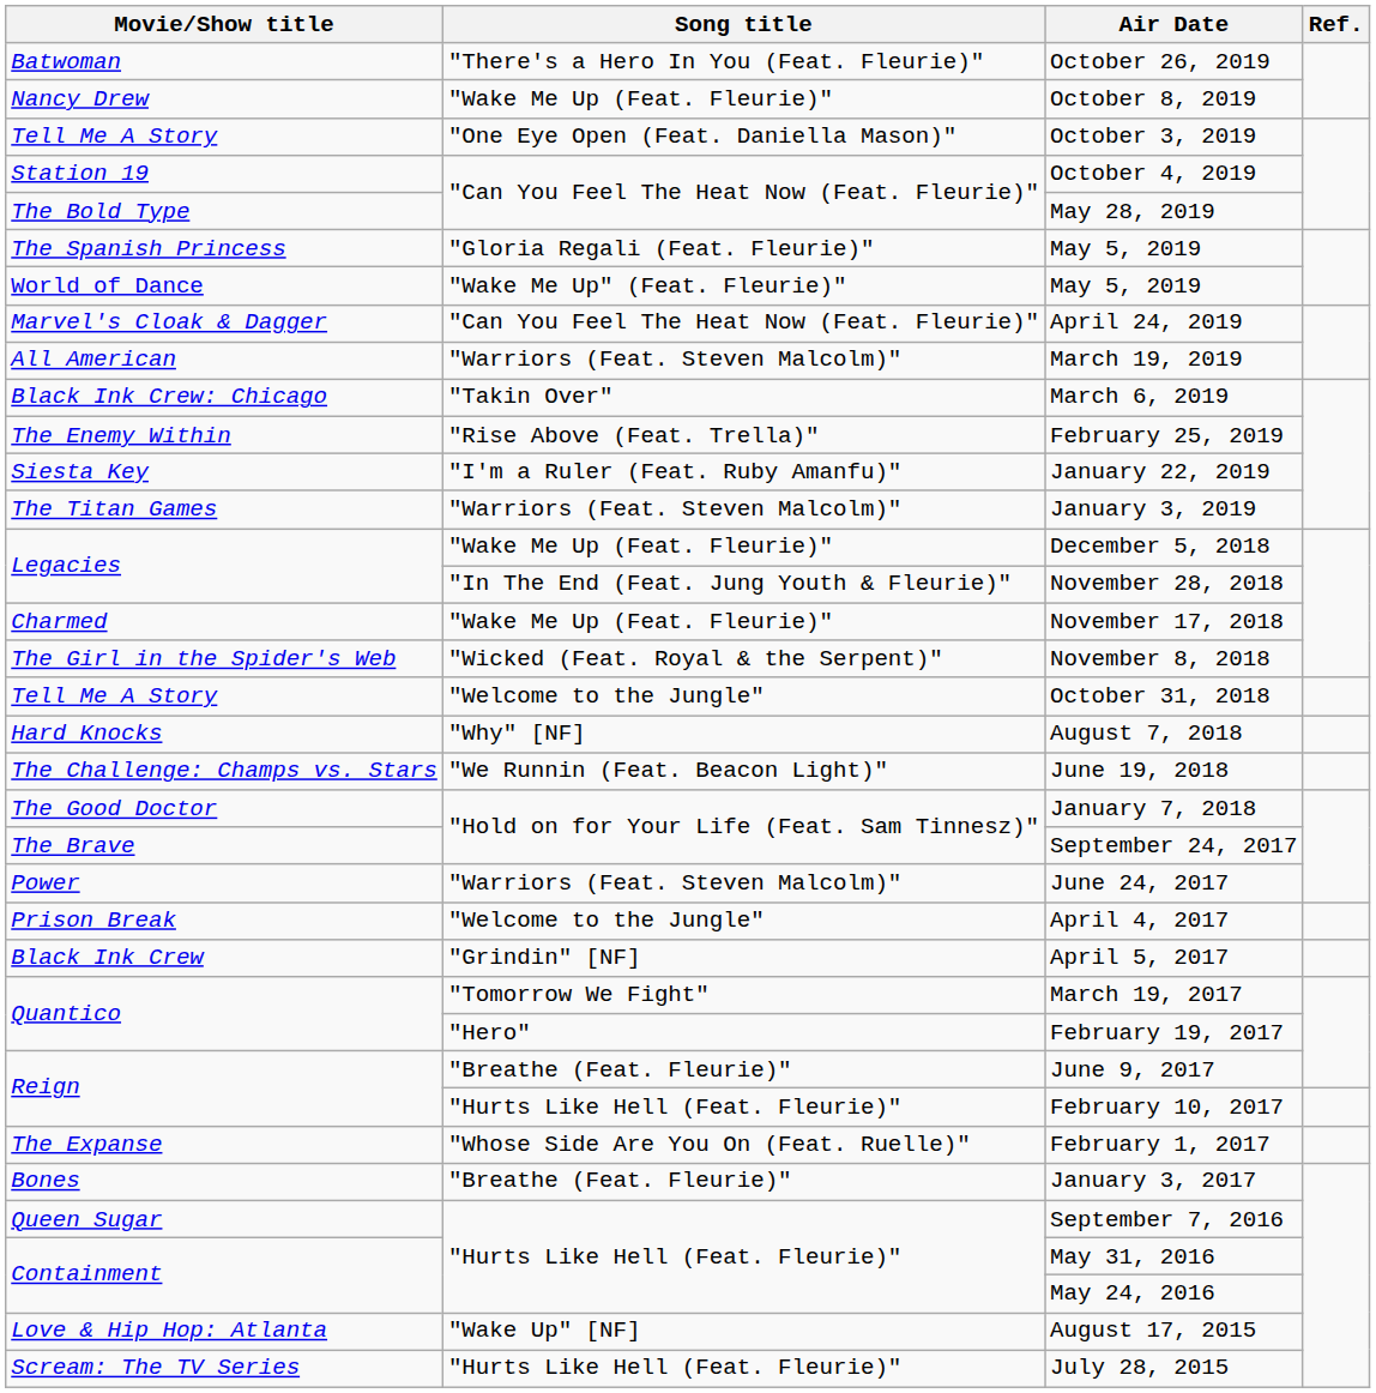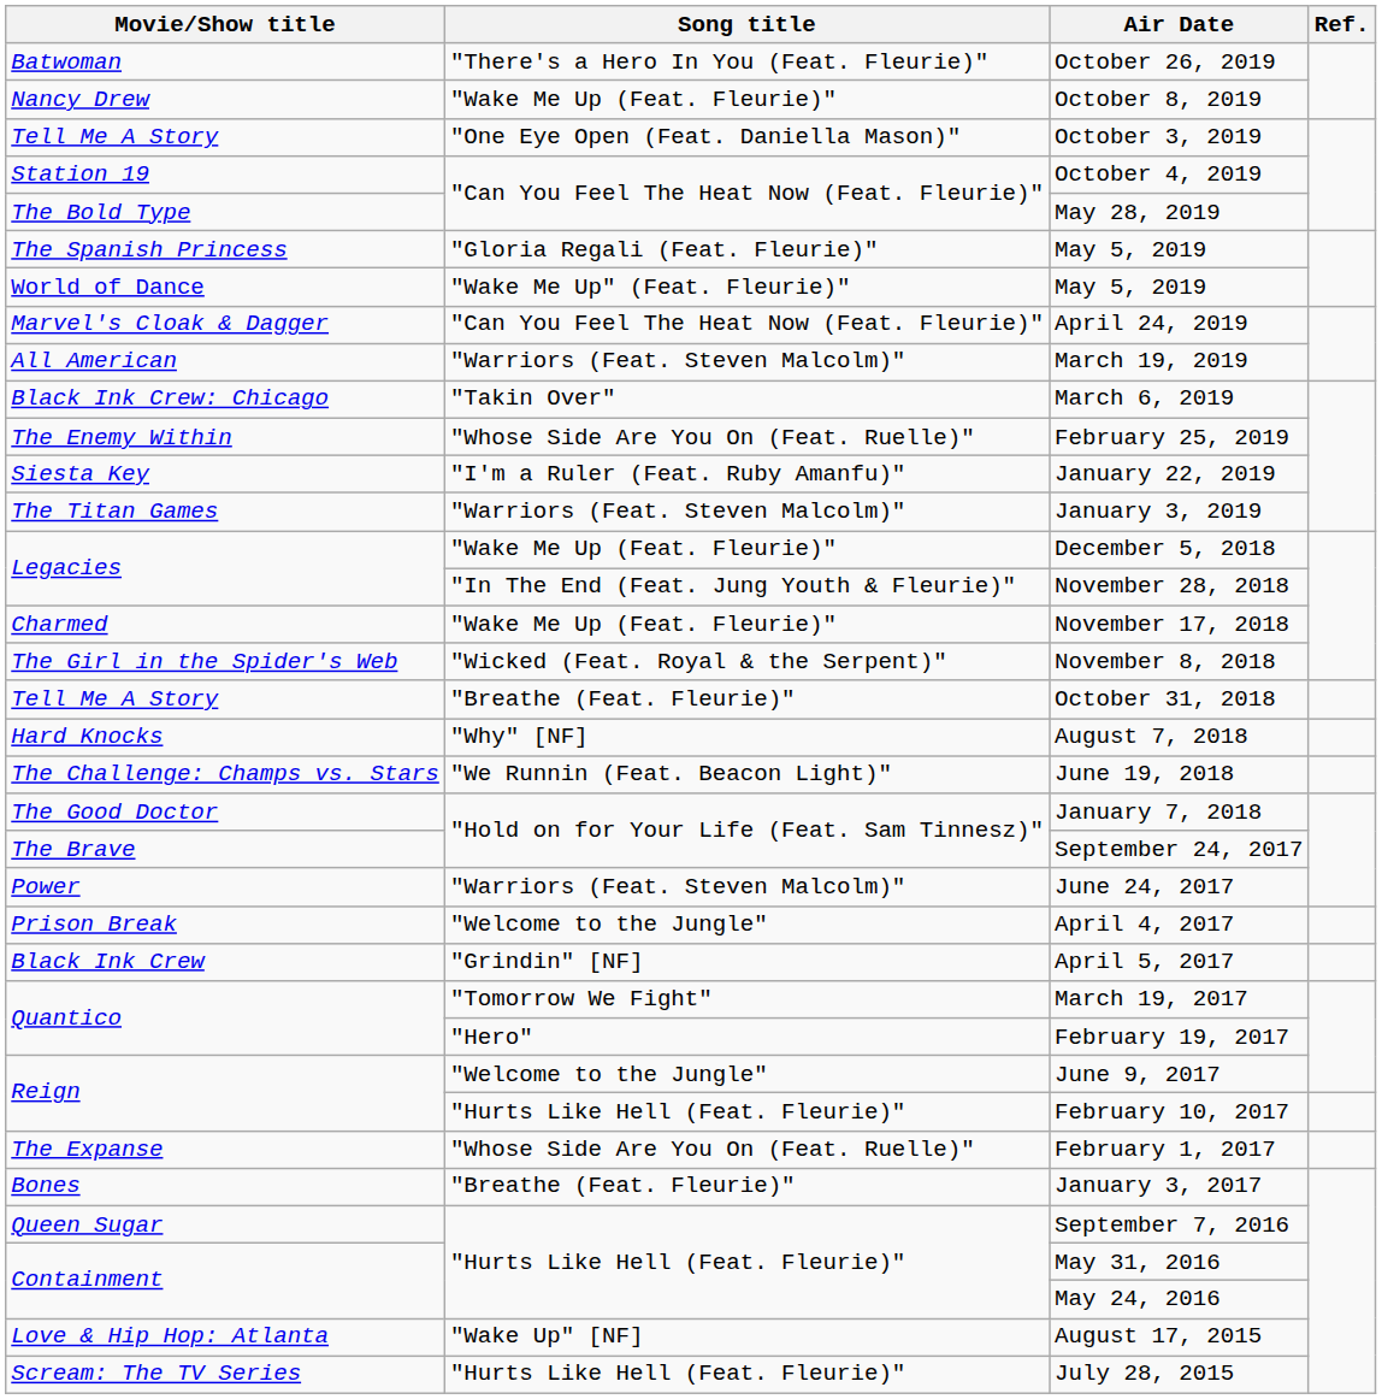 <table class="wikitable">
 <tr>
 <th>Movie/Show title</th>
 <th>Song title</th>
 <th>Air Date</th>
 <th>Ref.</th>
 </tr>
 <tr>
 <td><em><a href='#'>Batwoman</a></em></td>
 <td>"There's a Hero In You (Feat. Fleurie)"</td>
 <td>October 26, 2019</td>
 <td rowspan="2"></td>
 </tr>
 <tr>
 <td><em><a href='#'>Nancy Drew</a></em></td>
 <td>"Wake Me Up (Feat. Fleurie)"</td>
 <td>October 8, 2019</td>
 </tr>
 <tr>
 <td><em><a href='#'>Tell Me A Story</a></em></td>
 <td>"One Eye Open (Feat. Daniella Mason)"</td>
 <td>October 3, 2019</td>
 <td rowspan="3"></td>
 </tr>
 <tr>
 <td><em><a href='#'>Station 19</a></em></td>
 <td rowspan="2">"Can You Feel The Heat Now (Feat. Fleurie)"</td>
 <td>October 4, 2019</td>
 </tr>
 <tr>
 <td><em><a href='#'>The Bold Type</a></em></td>
 <td>May 28, 2019</td>
 </tr>
 <tr>
 <td><em><a href='#'>The Spanish Princess</a></em></td>
 <td>"Gloria Regali (Feat. Fleurie)"</td>
 <td>May 5, 2019</td>
 <td rowspan="2"></td>
 </tr>
 <tr>
 <td><a href='#'>World of Dance</a></td>
 <td>"Wake Me Up" (Feat. Fleurie)"</td>
 <td>May 5, 2019</td>
 </tr>
 <tr>
 <td><em><a href='#'>Marvel's Cloak & Dagger</a></em></td>
 <td>"Can You Feel The Heat Now (Feat. Fleurie)"</td>
 <td>April 24, 2019</td>
 <td rowspan="2"></td>
 </tr>
 <tr>
 <td><em><a href='#'>All American</a></em></td>
 <td>"Warriors (Feat. Steven Malcolm)"</td>
 <td>March 19, 2019</td>
 </tr>
 <tr>
 <td><em><a href='#'>Black Ink Crew: Chicago</a></em></td>
 <td>"Takin Over"</td>
 <td>March 6, 2019</td>
 <td rowspan="4"></td>
 </tr>
 <tr>
 <td><em><a href='#'>The Enemy Within</a></em></td>
-<td>"Rise Above (Feat. Trella)"</td>
+<td>"Whose Side Are You On (Feat. Ruelle)"</td>
 <td>February 25, 2019</td>
 </tr>
 <tr>
 <td><em><a href='#'>Siesta Key</a></em></td>
 <td>"I'm a Ruler (Feat. Ruby Amanfu)"</td>
 <td>January 22, 2019</td>
 </tr>
 <tr>
 <td><em><a href='#'>The Titan Games</a></em></td>
 <td>"Warriors (Feat. Steven Malcolm)"</td>
 <td>January 3, 2019</td>
 </tr>
 <tr>
 <td rowspan="2"><em><a href='#'>Legacies</a></em></td>
 <td>"Wake Me Up (Feat. Fleurie)"</td>
 <td>December 5, 2018</td>
 <td rowspan="4"></td>
 </tr>
 <tr>
 <td>"In The End (Feat. Jung Youth & Fleurie)"</td>
 <td>November 28, 2018</td>
 </tr>
 <tr>
 <td><em><a href='#'>Charmed</a></em></td>
 <td>"Wake Me Up (Feat. Fleurie)"</td>
 <td>November 17, 2018</td>
 </tr>
 <tr>
 <td><em><a href='#'>The Girl in the Spider's Web</a></em></td>
 <td>"Wicked (Feat. Royal & the Serpent)"</td>
 <td>November 8, 2018</td>
 </tr>
 <tr>
 <td><em><a href='#'>Tell Me A Story</a></em></td>
-<td>"Welcome to the Jungle"</td>
+<td>"Breathe (Feat. Fleurie)"</td>
 <td>October 31, 2018</td>
 <td></td>
 </tr>
 <tr>
 <td><em><a href='#'>Hard Knocks</a></em></td>
 <td>"Why" [NF]</td>
 <td>August 7, 2018</td>
 <td></td>
 </tr>
 <tr>
 <td><em><a href='#'>The Challenge: Champs vs. Stars</a></em></td>
 <td>"We Runnin (Feat. Beacon Light)"</td>
 <td>June 19, 2018</td>
 <td></td>
 </tr>
 <tr>
 <td><em><a href='#'>The Good Doctor</a></em></td>
 <td rowspan="2">"Hold on for Your Life (Feat. Sam Tinnesz)"</td>
 <td>January 7, 2018</td>
 <td rowspan="3"></td>
 </tr>
 <tr>
 <td><em><a href='#'>The Brave</a></em></td>
 <td>September 24, 2017</td>
 </tr>
 <tr>
 <td><em><a href='#'>Power</a></em></td>
 <td>"Warriors (Feat. Steven Malcolm)"</td>
 <td>June 24, 2017</td>
 </tr>
 <tr>
 <td><em><a href='#'>Prison Break</a></em></td>
 <td>"Welcome to the Jungle"</td>
 <td>April 4, 2017</td>
 <td></td>
 </tr>
 <tr>
 <td><em><a href='#'>Black Ink Crew</a></em></td>
 <td>"Grindin" [NF]</td>
 <td>April 5, 2017</td>
 <td></td>
 </tr>
 <tr>
 <td rowspan="2"><em><a href='#'>Quantico</a></em></td>
 <td>"Tomorrow We Fight"</td>
 <td>March 19, 2017</td>
 <td rowspan="3"></td>
 </tr>
 <tr>
 <td>"Hero"</td>
 <td>February 19, 2017</td>
 </tr>
 <tr>
 <td rowspan="2"><em><a href='#'>Reign</a></em></td>
-<td>"Breathe (Feat. Fleurie)"</td>
+<td>"Welcome to the Jungle"</td>
 <td>June 9, 2017</td>
 </tr>
 <tr>
 <td>"Hurts Like Hell (Feat. Fleurie)"</td>
 <td>February 10, 2017</td>
 <td></td>
 </tr>
 <tr>
 <td><em><a href='#'>The Expanse</a></em></td>
 <td>"Whose Side Are You On (Feat. Ruelle)"</td>
 <td>February 1, 2017</td>
 <td></td>
 </tr>
 <tr>
 <td><em><a href='#'>Bones</a></em></td>
 <td>"Breathe (Feat. Fleurie)"</td>
 <td>January 3, 2017</td>
 <td rowspan="6"></td>
 </tr>
 <tr>
 <td><em><a href='#'>Queen Sugar</a></em></td>
 <td rowspan="3">"Hurts Like Hell (Feat. Fleurie)"</td>
 <td>September 7, 2016</td>
 </tr>
 <tr>
 <td rowspan="2"><em><a href='#'>Containment</a></em></td>
 <td>May 31, 2016</td>
 </tr>
 <tr>
 <td>May 24, 2016</td>
 </tr>
 <tr>
 <td><em><a href='#'>Love & Hip Hop: Atlanta</a></em></td>
 <td>"Wake Up" [NF]</td>
 <td>August 17, 2015</td>
 </tr>
 <tr>
 <td><em><a href='#'>Scream: The TV Series</a></em></td>
 <td>"Hurts Like Hell (Feat. Fleurie)"</td>
 <td>July 28, 2015</td>
 </tr>
 </table>
